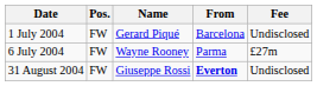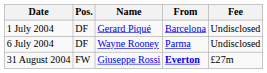 <table class="wikitable">
 <tr>
 <th>Date</th>
 <th>Pos.</th>
 <th>Name</th>
 <th>From</th>
 <th>Fee</th>
 </tr>
 <tr>
 <td>1 July 2004</td>
-<td>FW</td>
+<td>DF</td>
 <td> <a href='#'>Gerard Piqué</a></td>
 <td> <a href='#'>Barcelona</a></td>
 <td>Undisclosed</td>
 </tr>
 <tr>
 <td>6 July 2004</td>
-<td>FW</td>
+<td>DF</td>
 <td> <a href='#'>Wayne Rooney</a></td>
 <td> <a href='#'>Parma</a></td>
-<td>£27m</td>
+<td>Undisclosed</td>
 </tr>
 <tr>
 <td>31 August 2004</td>
 <td>FW</td>
 <td> <a href='#'>Giuseppe Rossi</a></td>
 <td><strong> <a href='#'>Everton</a></strong></td>
-<td>Undisclosed</td>
+<td>£27m</td>
 </tr>
 </table>
